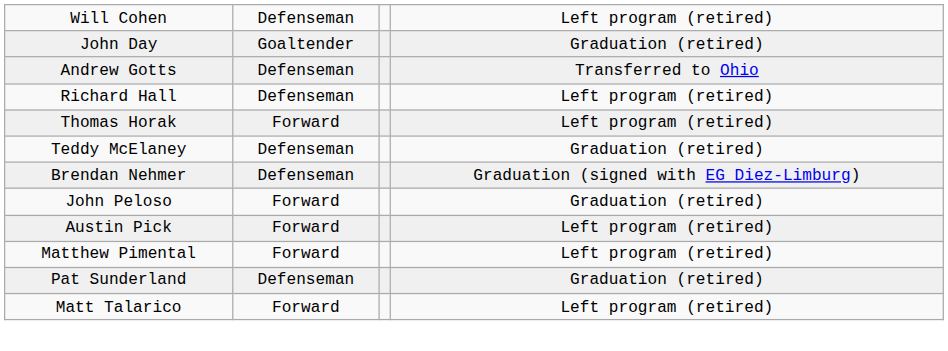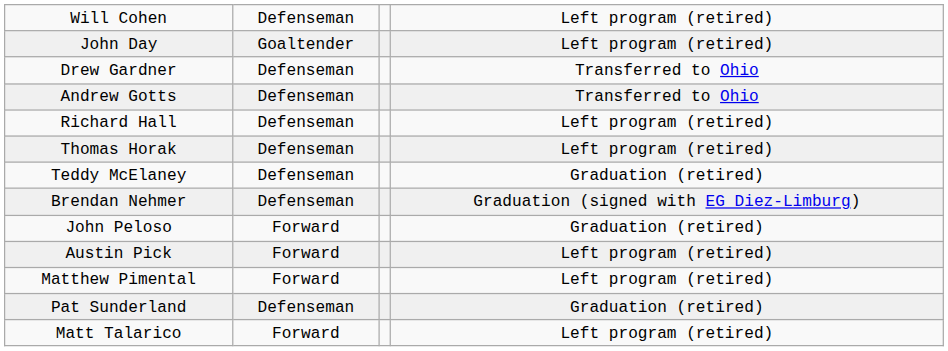 <table class="wikitable" width="60%">
 <tr align="center" bgcolor="">
 <td>Will Cohen</td>
 <td>Defenseman</td>
 <td></td>
 <td>Left program (retired)</td>
 </tr>
 <tr align="center" bgcolor="f0f0f0">
 <td>John Day</td>
 <td>Goaltender</td>
 <td></td>
-<td>Graduation (retired)</td>
+<td>Left program (retired)</td>
+</tr>
+<tr align="center" bgcolor="">
+<td>Drew Gardner</td>
+<td>Defenseman</td>
+<td></td>
+<td>Transferred to <a href='#'>Ohio</a></td>
 </tr>
 <tr align="center" bgcolor="f0f0f0">
 <td>Andrew Gotts</td>
 <td>Defenseman</td>
 <td></td>
 <td>Transferred to <a href='#'>Ohio</a></td>
 </tr>
 <tr align="center" bgcolor="">
 <td>Richard Hall</td>
 <td>Defenseman</td>
 <td></td>
 <td>Left program (retired)</td>
 </tr>
 <tr align="center" bgcolor="f0f0f0">
 <td>Thomas Horak</td>
-<td>Forward</td>
+<td>Defenseman</td>
 <td></td>
 <td>Left program (retired)</td>
 </tr>
 <tr align="center" bgcolor="">
 <td>Teddy McElaney</td>
 <td>Defenseman</td>
 <td></td>
 <td>Graduation (retired)</td>
 </tr>
 <tr align="center" bgcolor="f0f0f0">
 <td>Brendan Nehmer</td>
 <td>Defenseman</td>
 <td></td>
 <td>Graduation (signed with <a href='#'>EG Diez-Limburg</a>)</td>
 </tr>
 <tr align="center" bgcolor="">
 <td>John Peloso</td>
 <td>Forward</td>
 <td></td>
 <td>Graduation (retired)</td>
 </tr>
 <tr align="center" bgcolor="f0f0f0">
 <td>Austin Pick</td>
 <td>Forward</td>
 <td></td>
 <td>Left program (retired)</td>
 </tr>
 <tr align="center" bgcolor="">
 <td>Matthew Pimental</td>
 <td>Forward</td>
 <td></td>
 <td>Left program (retired)</td>
 </tr>
 <tr align="center" bgcolor="f0f0f0">
 <td>Pat Sunderland</td>
 <td>Defenseman</td>
 <td></td>
 <td>Graduation (retired)</td>
 </tr>
 <tr align="center" bgcolor="">
 <td>Matt Talarico</td>
 <td>Forward</td>
 <td></td>
 <td>Left program (retired)</td>
 </tr>
 </table>
